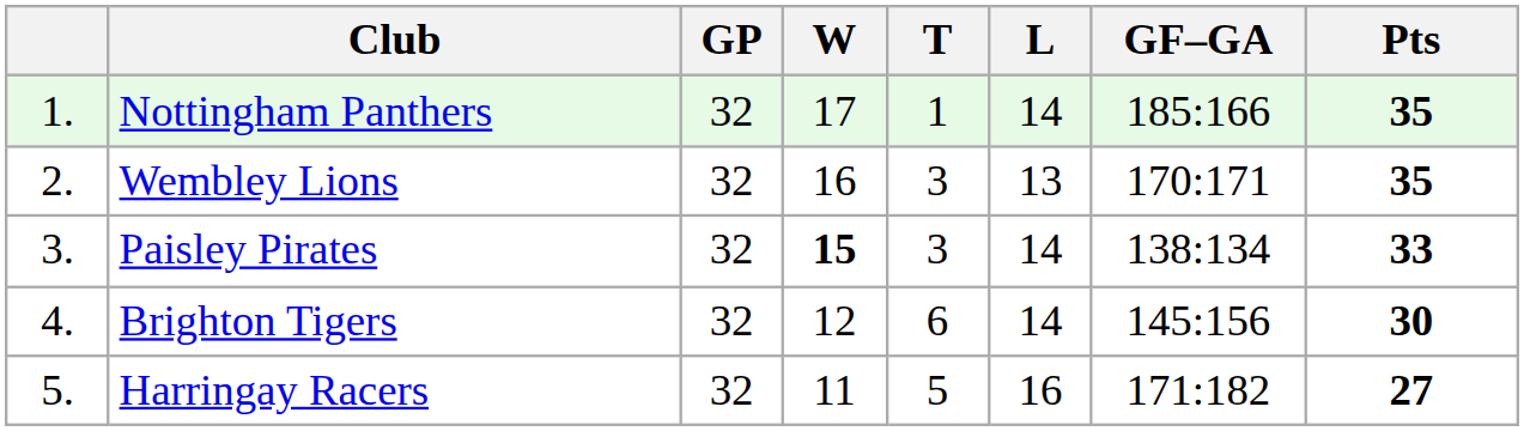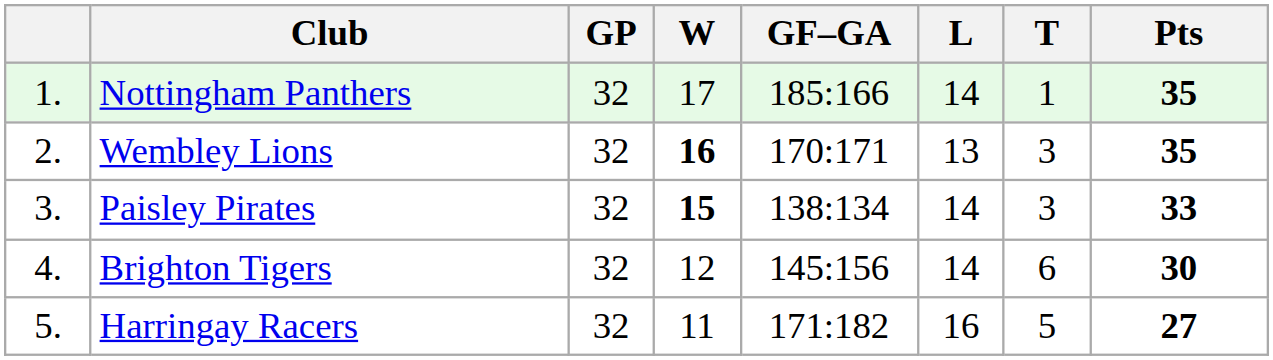 <table class="wikitable">
 <tr>
 <th width="30"></th>
 <th width="200">Club</th>
 <th width="30">GP</th>
 <th width="30">W</th>
+<th width="70">GF–GA</th>
+<th width="30">L</th>
 <th width="30">T</th>
-<th width="30">L</th>
-<th width="70">GF–GA</th>
 <th width="70">Pts</th>
 </tr>
 <tr bgcolor="#e6fae6" align="center">
 <td>1.</td>
 <td align="left"><a href='#'>Nottingham Panthers</a></td>
 <td>32</td>
 <td>17</td>
+<td>185:166</td>
+<td>14</td>
 <td>1</td>
-<td>14</td>
-<td>185:166</td>
 <td><strong>35</strong></td>
 </tr>
 <tr bgcolor="#FFFFFF" align="center">
 <td>2.</td>
 <td align="left"><a href='#'>Wembley Lions</a></td>
 <td>32</td>
-<td>16</td>
+<td><strong>16</strong></td>
+<td>170:171</td>
+<td>13</td>
 <td>3</td>
-<td>13</td>
-<td>170:171</td>
 <td><strong>35</strong></td>
 </tr>
 <tr bgcolor="#FFFFFF" align="center">
 <td>3.</td>
 <td align="left"><a href='#'>Paisley Pirates</a></td>
 <td>32</td>
 <td><strong>15</strong></td>
+<td>138:134</td>
+<td>14</td>
 <td>3</td>
-<td>14</td>
-<td>138:134</td>
 <td><strong>33</strong></td>
 </tr>
 <tr bgcolor="#FFFFFF" align="center">
 <td>4.</td>
 <td align="left"><a href='#'>Brighton Tigers</a></td>
 <td>32</td>
 <td>12</td>
+<td>145:156</td>
+<td>14</td>
 <td>6</td>
-<td>14</td>
-<td>145:156</td>
 <td><strong>30</strong></td>
 </tr>
 <tr bgcolor="#FFFFFF" align="center">
 <td>5.</td>
 <td align="left"><a href='#'>Harringay Racers</a></td>
 <td>32</td>
 <td>11</td>
+<td>171:182</td>
+<td>16</td>
 <td>5</td>
-<td>16</td>
-<td>171:182</td>
 <td><strong>27</strong></td>
 </tr>
 </table>
